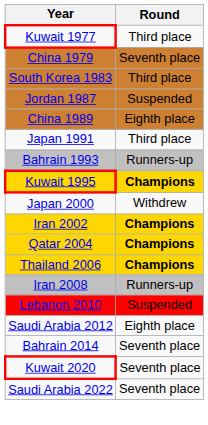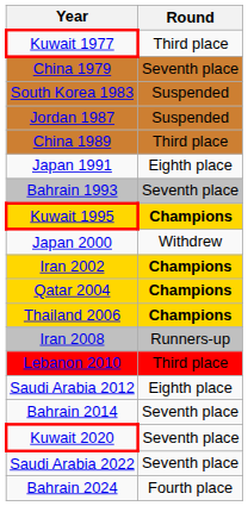 <table class=wikitable style="text-align: center;">
 <tr>
 <th>Year</th>
 <th>Round</th>
 </tr>
 <tr>
 <td style="border: 3px solid red"><a href='#'>Kuwait 1977</a></td>
 <td>Third place</td>
 </tr>
 <tr bgcolor=CD7F32>
 <td><a href='#'>China 1979</a></td>
 <td>Seventh place</td>
 </tr>
 <tr bgcolor=CD7F32>
 <td><a href='#'>South Korea 1983</a></td>
-<td>Third place</td>
+<td>Suspended</td>
 </tr>
 <tr bgcolor=CD7F32>
 <td><a href='#'>Jordan 1987</a></td>
 <td>Suspended</td>
 </tr>
 <tr bgcolor=CD7F32>
 <td><a href='#'>China 1989</a></td>
-<td>Eighth place</td>
+<td>Third place</td>
 </tr>
 <tr>
 <td><a href='#'>Japan 1991</a></td>
-<td>Third place</td>
+<td>Eighth place</td>
 </tr>
 <tr bgcolor=silver>
 <td><a href='#'>Bahrain 1993</a></td>
-<td>Runners-up</td>
+<td>Seventh place</td>
 </tr>
 <tr bgcolor=gold>
 <td style="border: 3px solid red"><a href='#'>Kuwait 1995</a></td>
 <td><strong>Champions</strong></td>
 </tr>
 <tr>
 <td><a href='#'>Japan 2000</a></td>
 <td>Withdrew</td>
 </tr>
 <tr bgcolor=gold>
 <td><a href='#'>Iran 2002</a></td>
 <td><strong>Champions</strong></td>
 </tr>
 <tr bgcolor=gold>
 <td><a href='#'>Qatar 2004</a></td>
 <td><strong>Champions</strong></td>
 </tr>
 <tr bgcolor=gold>
 <td><a href='#'>Thailand 2006</a></td>
 <td><strong>Champions</strong></td>
 </tr>
 <tr bgcolor=silver>
 <td><a href='#'>Iran 2008</a></td>
 <td>Runners-up</td>
 </tr>
 <tr bgcolor=red>
 <td><a href='#'>Lebanon 2010</a></td>
-<td>Suspended</td>
+<td>Third place</td>
 </tr>
 <tr>
 <td><a href='#'>Saudi Arabia 2012</a></td>
 <td>Eighth place</td>
 </tr>
 <tr>
 <td><a href='#'>Bahrain 2014</a></td>
 <td>Seventh place</td>
 </tr>
 <tr>
 <td style="border: 3px solid red"><a href='#'>Kuwait 2020</a></td>
 <td>Seventh place</td>
 </tr>
 <tr>
 <td><a href='#'>Saudi Arabia 2022</a></td>
 <td>Seventh place</td>
 </tr>
+<tr>
+<td><a href='#'>Bahrain 2024</a></td>
+<td>Fourth place</td>
+</tr>
 </table>
